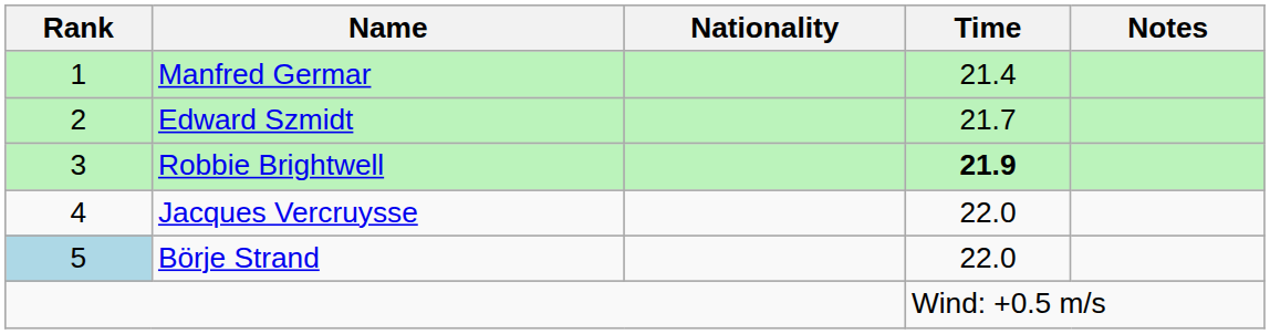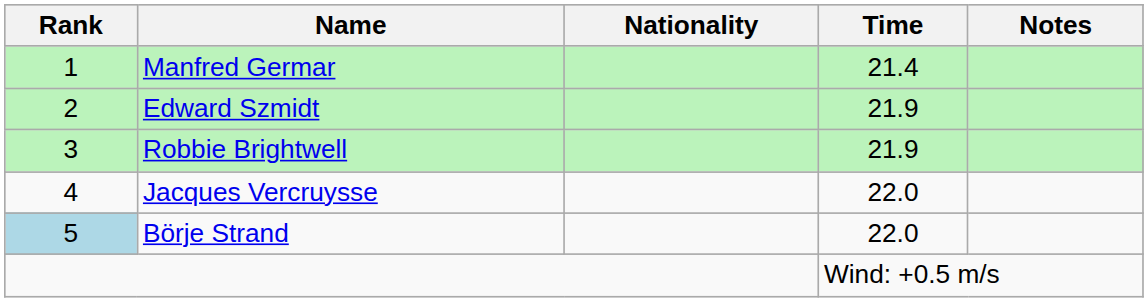 <table class="wikitable sortable" style="text-align:center;width: 55%">
 <tr>
 <th>Rank</th>
 <th>Name</th>
 <th>Nationality</th>
 <th>Time</th>
 <th>Notes</th>
 </tr>
 <tr bgcolor=bbf3bb>
 <td>1</td>
 <td align=left><a href='#'>Manfred Germar</a></td>
 <td align=left></td>
 <td>21.4</td>
 <td></td>
 </tr>
 <tr bgcolor=bbf3bb>
 <td>2</td>
 <td align=left><a href='#'>Edward Szmidt</a></td>
 <td align=left></td>
-<td>21.7</td>
+<td>21.9</td>
 <td></td>
 </tr>
 <tr bgcolor=bbf3bb>
 <td>3</td>
 <td align=left><a href='#'>Robbie Brightwell</a></td>
 <td align=left></td>
-<td><strong>21.9</strong></td>
+<td>21.9</td>
 <td></td>
 </tr>
 <tr>
 <td>4</td>
 <td align=left><a href='#'>Jacques Vercruysse</a></td>
 <td align=left></td>
 <td>22.0</td>
 <td></td>
 </tr>
 <tr>
 <td style="background: lightblue;">5</td>
 <td align=left><a href='#'>Börje Strand</a></td>
 <td align=left></td>
 <td>22.0</td>
 <td></td>
 </tr>
 <tr class="sortbottom">
 <td colspan="3"></td>
 <td colspan="2" style="text-align:left;">Wind: +0.5 m/s</td>
 </tr>
 </table>
